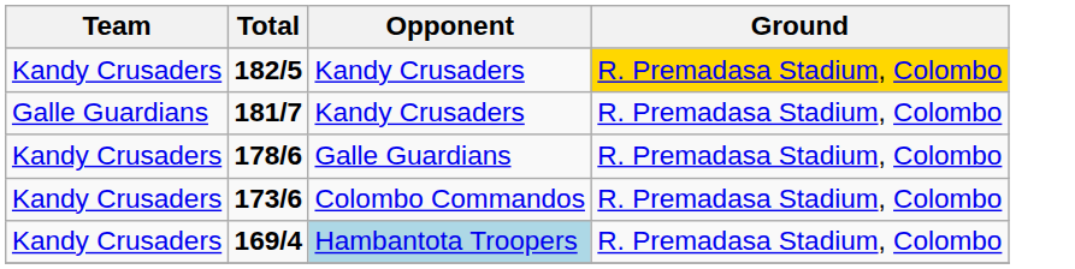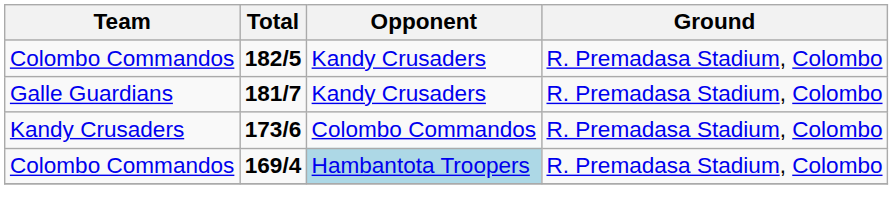 <table class="wikitable">
 <tr>
 <th>Team</th>
 <th>Total</th>
 <th>Opponent</th>
 <th>Ground</th>
 </tr>
 <tr>
-<td><a href='#'>Kandy Crusaders</a></td>
+<td><a href='#'>Colombo Commandos</a></td>
 <td><strong>182/5</strong></td>
 <td><a href='#'>Kandy Crusaders</a></td>
-<td style="background: gold;"><a href='#'>R. Premadasa Stadium</a>, <a href='#'>Colombo</a></td>
+<td><a href='#'>R. Premadasa Stadium</a>, <a href='#'>Colombo</a></td>
 </tr>
 <tr>
 <td><a href='#'>Galle Guardians</a></td>
 <td><strong>181/7</strong></td>
 <td><a href='#'>Kandy Crusaders</a></td>
 <td><a href='#'>R. Premadasa Stadium</a>, <a href='#'>Colombo</a></td>
 </tr>
 <tr>
 <td><a href='#'>Kandy Crusaders</a></td>
-<td><strong>178/6</strong></td>
-<td><a href='#'>Galle Guardians</a></td>
-<td><a href='#'>R. Premadasa Stadium</a>, <a href='#'>Colombo</a></td>
-</tr>
-<tr>
-<td><a href='#'>Kandy Crusaders</a></td>
 <td><strong>173/6</strong></td>
 <td><a href='#'>Colombo Commandos</a></td>
 <td><a href='#'>R. Premadasa Stadium</a>, <a href='#'>Colombo</a></td>
 </tr>
 <tr>
-<td><a href='#'>Kandy Crusaders</a></td>
+<td><a href='#'>Colombo Commandos</a></td>
 <td><strong>169/4</strong></td>
 <td style="background: lightblue;"><a href='#'>Hambantota Troopers</a></td>
 <td><a href='#'>R. Premadasa Stadium</a>, <a href='#'>Colombo</a></td>
 </tr>
 <tr>
 </tr>
 </table>
